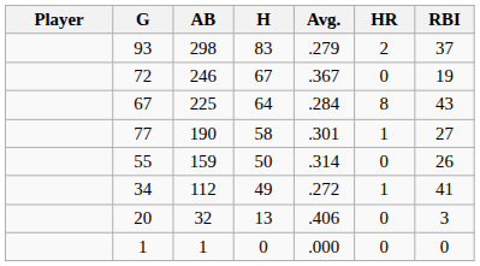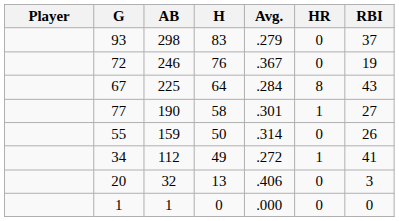 <table class="wikitable sortable">
 <tr>
 <th bgcolor="#DDDDFF" width="16%">Player</th>
 <th bgcolor="#DDDDFF" width="9%">G</th>
 <th bgcolor="#DDDDFF" width="9%">AB</th>
 <th bgcolor="#DDDDFF" width="9%">H</th>
 <th bgcolor="#DDDDFF" width="9%">Avg.</th>
 <th bgcolor="#DDDDFF" width="9%">HR</th>
 <th bgcolor="#DDDDFF" width="9%">RBI</th>
 </tr>
 <tr align="center">
 <td></td>
 <td>93</td>
 <td>298</td>
 <td>83</td>
 <td>.279</td>
-<td>2</td>
+<td>0</td>
 <td>37</td>
 </tr>
 <tr align="center">
 <td></td>
 <td>72</td>
 <td>246</td>
-<td>67</td>
+<td>76</td>
 <td>.367</td>
 <td>0</td>
 <td>19</td>
 </tr>
 <tr align="center">
 <td></td>
 <td>67</td>
 <td>225</td>
 <td>64</td>
 <td>.284</td>
 <td>8</td>
 <td>43</td>
 </tr>
 <tr align="center">
 <td></td>
 <td>77</td>
 <td>190</td>
 <td>58</td>
 <td>.301</td>
 <td>1</td>
 <td>27</td>
 </tr>
 <tr align="center">
 <td></td>
 <td>55</td>
 <td>159</td>
 <td>50</td>
 <td>.314</td>
 <td>0</td>
 <td>26</td>
 </tr>
 <tr align="center">
 <td></td>
 <td>34</td>
 <td>112</td>
 <td>49</td>
 <td>.272</td>
 <td>1</td>
 <td>41</td>
 </tr>
 <tr align="center">
 <td></td>
 <td>20</td>
 <td>32</td>
 <td>13</td>
 <td>.406</td>
 <td>0</td>
 <td>3</td>
 </tr>
 <tr align="center">
 <td></td>
 <td>1</td>
 <td>1</td>
 <td>0</td>
 <td>.000</td>
 <td>0</td>
 <td>0</td>
 </tr>
 </table>
